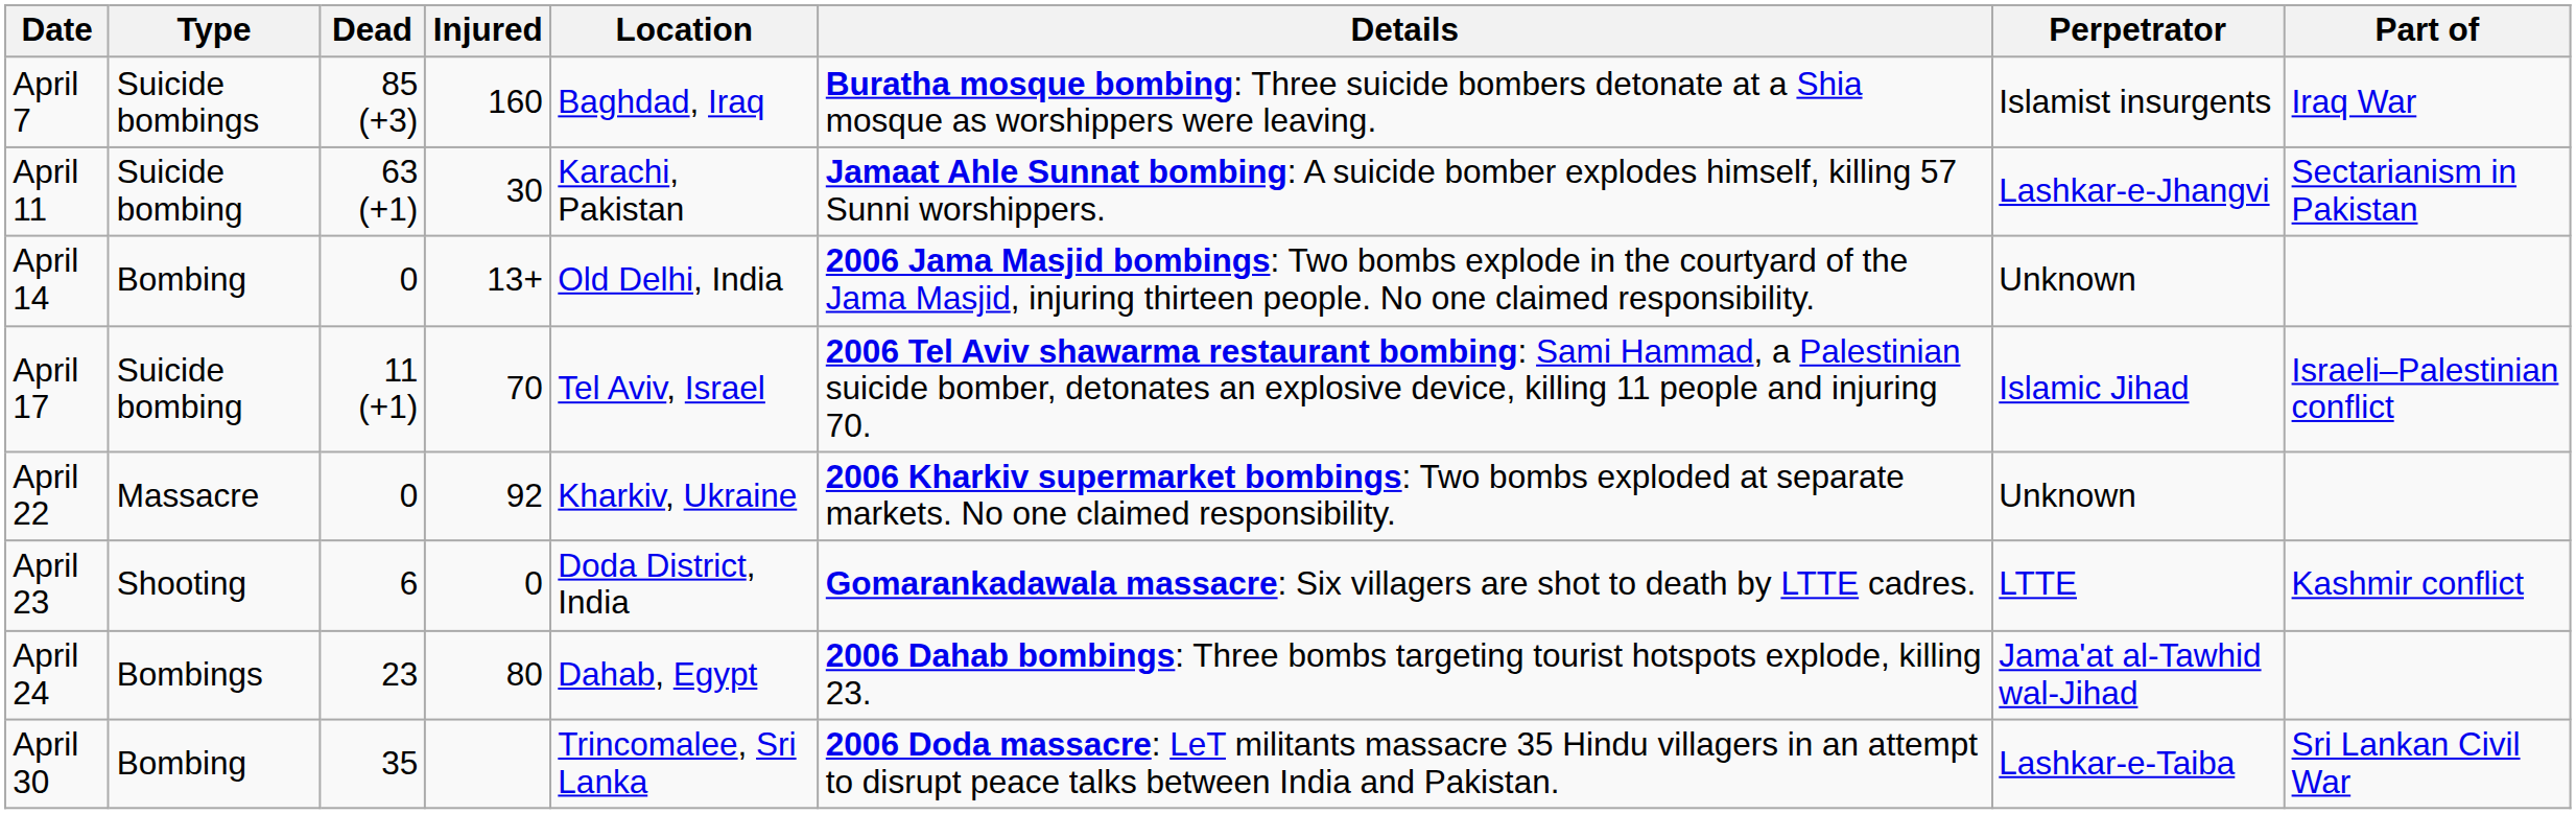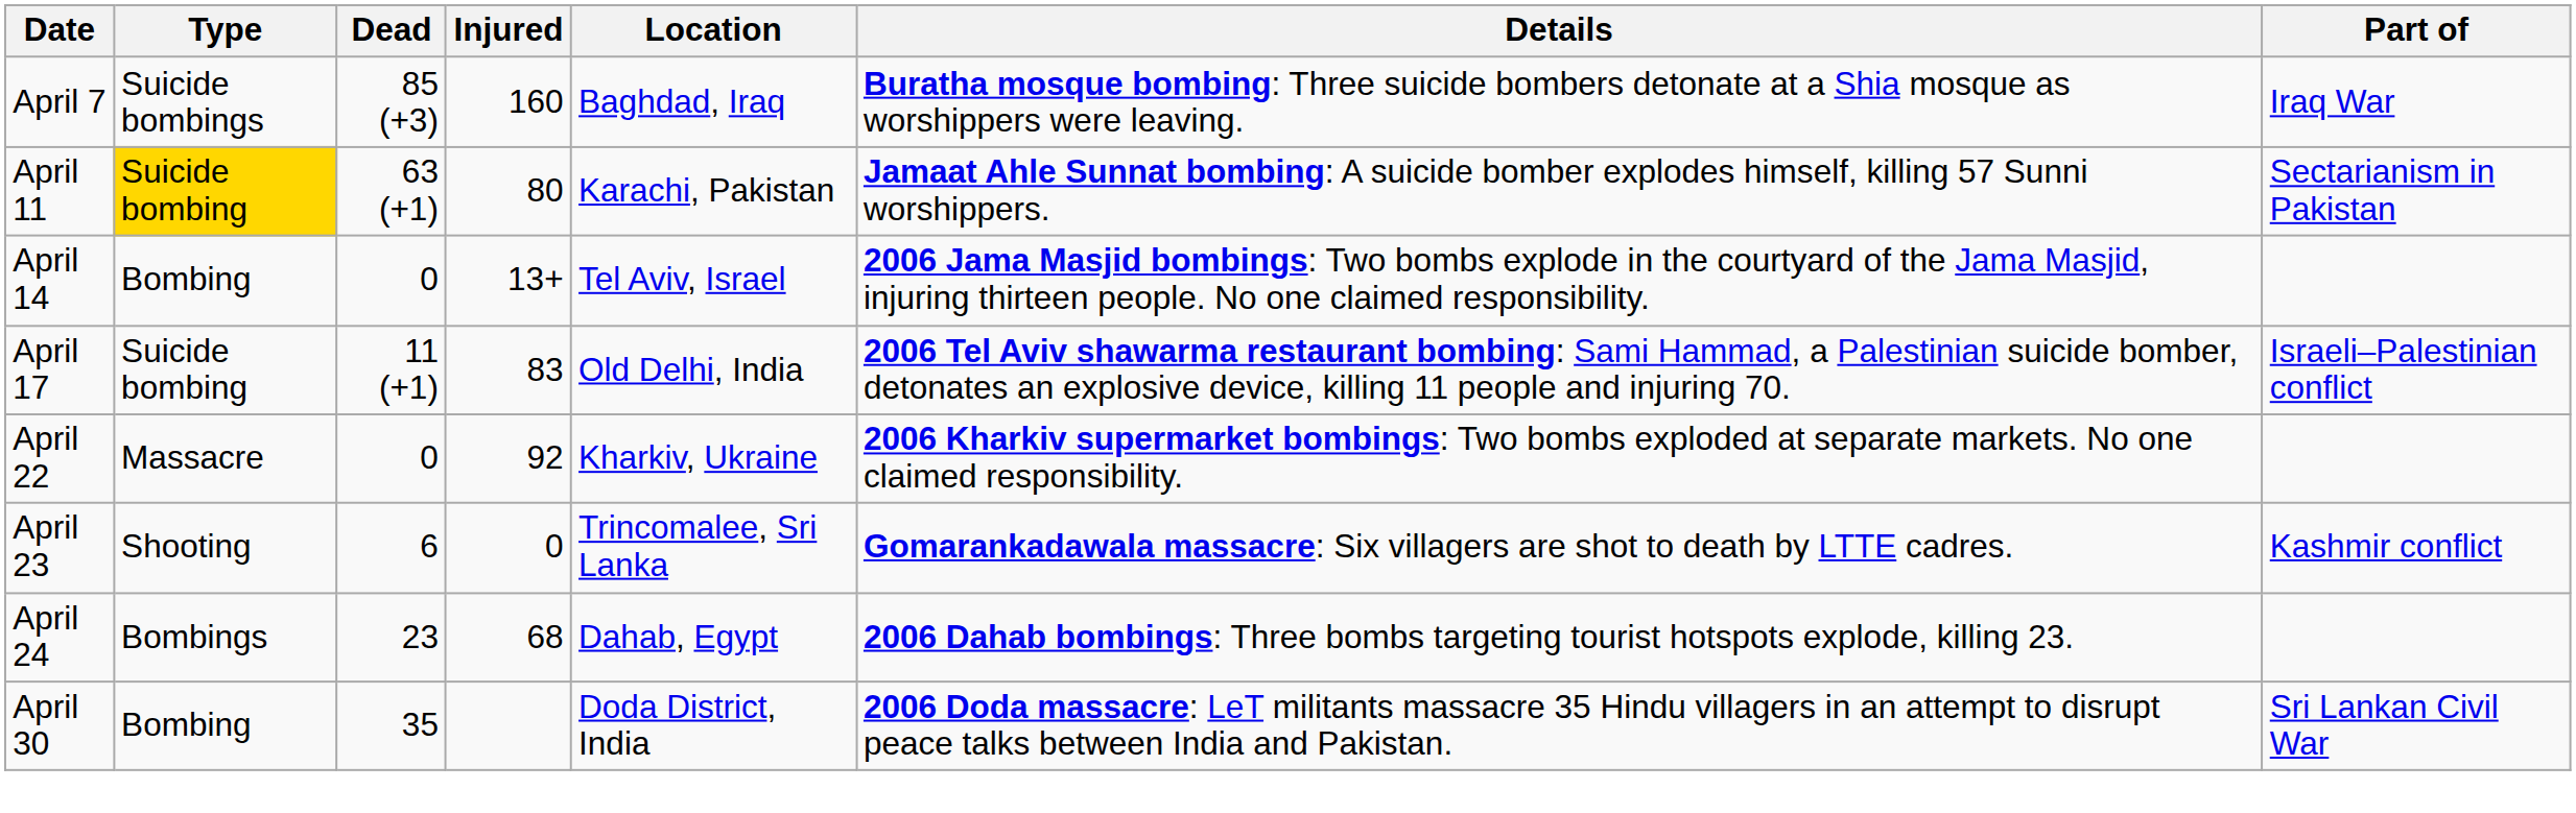 <table class="wikitable" id="terrorIncidents2006Apr">
 <tr>
 <th>Date</th>
 <th>Type</th>
 <th data-sort-type="number">Dead</th>
 <th data-sort-type="number">Injured</th>
 <th>Location</th>
 <th class="unsortable">Details</th>
-<th>Perpetrator</th>
 <th>Part of<br></th>
 </tr>
 <tr>
 <td>April 7</td>
 <td>Suicide bombings</td>
 <td align="right">85 (+3)</td>
 <td align="right">160</td>
 <td><a href='#'>Baghdad</a>, <a href='#'>Iraq</a></td>
 <td><strong><a href='#'>Buratha mosque bombing</a></strong>: Three suicide bombers detonate at a <a href='#'>Shia</a> mosque as worshippers were leaving.</td>
-<td>Islamist insurgents</td>
 <td><a href='#'>Iraq War</a></td>
 </tr>
 <tr>
 <td>April 11</td>
-<td>Suicide bombing</td>
+<td style="background: gold;">Suicide bombing</td>
 <td align="right">63 (+1)</td>
-<td align="right">30</td>
+<td align="right">80</td>
 <td><a href='#'>Karachi</a>, Pakistan</td>
 <td><strong><a href='#'>Jamaat Ahle Sunnat bombing</a></strong>: A suicide bomber explodes himself, killing 57 Sunni worshippers.</td>
-<td><a href='#'>Lashkar-e-Jhangvi</a></td>
 <td><a href='#'>Sectarianism in Pakistan</a></td>
 </tr>
 <tr>
 <td>April 14</td>
 <td>Bombing</td>
 <td align="right">0</td>
 <td align="right">13+</td>
-<td><a href='#'>Old Delhi</a>, India</td>
+<td><a href='#'>Tel Aviv</a>, <a href='#'>Israel</a></td>
 <td><strong><a href='#'>2006 Jama Masjid bombings</a></strong>: Two bombs explode in the courtyard of the <a href='#'>Jama Masjid</a>, injuring thirteen people. No one claimed responsibility.</td>
-<td>Unknown</td>
 <td></td>
 </tr>
 <tr>
 <td>April 17</td>
 <td>Suicide bombing</td>
 <td align="right">11 (+1)</td>
-<td align="right">70</td>
-<td><a href='#'>Tel Aviv</a>, <a href='#'>Israel</a></td>
+<td align="right">83</td>
+<td><a href='#'>Old Delhi</a>, India</td>
 <td><strong><a href='#'>2006 Tel Aviv shawarma restaurant bombing</a></strong>: <a href='#'>Sami Hammad</a>, a <a href='#'>Palestinian</a> suicide bomber, detonates an explosive device, killing 11 people and injuring 70.</td>
-<td><a href='#'>Islamic Jihad</a></td>
 <td><a href='#'>Israeli–Palestinian conflict</a></td>
 </tr>
 <tr>
 <td>April 22</td>
 <td>Massacre</td>
 <td align="right">0</td>
 <td align="right">92</td>
 <td><a href='#'>Kharkiv</a>, <a href='#'>Ukraine</a></td>
 <td><strong><a href='#'>2006 Kharkiv supermarket bombings</a></strong>: Two bombs exploded at separate markets. No one claimed responsibility.</td>
-<td>Unknown</td>
 <td></td>
 </tr>
 <tr>
 <td>April 23</td>
 <td>Shooting</td>
 <td align="right">6</td>
 <td align="right">0</td>
-<td><a href='#'>Doda District</a>, India</td>
+<td><a href='#'>Trincomalee</a>, <a href='#'>Sri Lanka</a></td>
 <td><strong><a href='#'>Gomarankadawala massacre</a></strong>: Six villagers are shot to death by <a href='#'>LTTE</a> cadres.</td>
-<td><a href='#'>LTTE</a></td>
 <td><a href='#'>Kashmir conflict</a></td>
 </tr>
 <tr>
 <td>April 24</td>
 <td>Bombings</td>
 <td align="right">23</td>
-<td align="right">80</td>
+<td align="right">68</td>
 <td><a href='#'>Dahab</a>, <a href='#'>Egypt</a></td>
 <td><strong><a href='#'>2006 Dahab bombings</a></strong>: Three bombs targeting tourist hotspots explode, killing 23.</td>
-<td><a href='#'>Jama'at al-Tawhid wal-Jihad</a></td>
 <td></td>
 </tr>
 <tr>
 <td>April 30</td>
 <td>Bombing</td>
 <td align="right">35</td>
 <td align="right"></td>
-<td><a href='#'>Trincomalee</a>, <a href='#'>Sri Lanka</a></td>
+<td><a href='#'>Doda District</a>, India</td>
 <td><strong><a href='#'>2006 Doda massacre</a></strong>: <a href='#'>LeT</a> militants massacre 35 Hindu villagers in an attempt to disrupt peace talks between India and Pakistan.</td>
-<td><a href='#'>Lashkar-e-Taiba</a></td>
 <td><a href='#'>Sri Lankan Civil War</a></td>
 </tr>
 </table>
